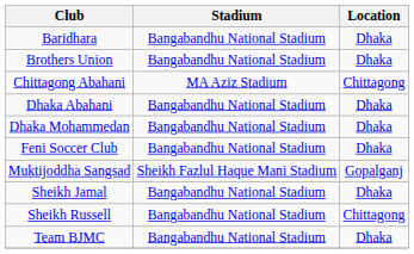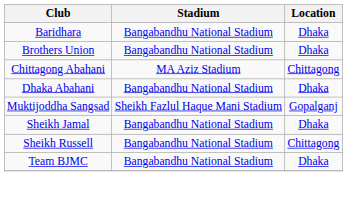 <table class="wikitable" style="text-align:center;">
 <tr>
 <th>Club</th>
 <th>Stadium</th>
 <th>Location</th>
 </tr>
 <tr>
 <td><a href='#'>Baridhara</a></td>
 <td><a href='#'>Bangabandhu National Stadium</a></td>
 <td><a href='#'>Dhaka</a></td>
 </tr>
 <tr>
 <td><a href='#'>Brothers Union</a></td>
 <td><a href='#'>Bangabandhu National Stadium</a></td>
 <td><a href='#'>Dhaka</a></td>
 </tr>
 <tr>
 <td><a href='#'>Chittagong Abahani</a></td>
 <td><a href='#'>MA Aziz Stadium</a></td>
 <td><a href='#'>Chittagong</a></td>
 </tr>
 <tr>
 <td><a href='#'>Dhaka Abahani</a></td>
 <td><a href='#'>Bangabandhu National Stadium</a></td>
 <td><a href='#'>Dhaka</a></td>
 </tr>
 <tr>
-<td><a href='#'>Dhaka Mohammedan</a></td>
-<td><a href='#'>Bangabandhu National Stadium</a></td>
-<td><a href='#'>Dhaka</a></td>
-</tr>
-<tr>
-<td><a href='#'>Feni Soccer Club</a></td>
-<td><a href='#'>Bangabandhu National Stadium</a></td>
-<td><a href='#'>Dhaka</a></td>
-</tr>
-<tr>
 <td><a href='#'>Muktijoddha Sangsad</a></td>
 <td><a href='#'>Sheikh Fazlul Haque Mani Stadium</a></td>
 <td><a href='#'>Gopalganj</a></td>
 </tr>
 <tr>
 <td><a href='#'>Sheikh Jamal</a></td>
 <td><a href='#'>Bangabandhu National Stadium</a></td>
 <td><a href='#'>Dhaka</a></td>
 </tr>
 <tr>
 <td><a href='#'>Sheikh Russell</a></td>
 <td><a href='#'>Bangabandhu National Stadium</a></td>
 <td><a href='#'>Chittagong</a></td>
 </tr>
 <tr>
 <td><a href='#'>Team BJMC</a></td>
 <td><a href='#'>Bangabandhu National Stadium</a></td>
 <td><a href='#'>Dhaka</a></td>
 </tr>
 <tr>
 </tr>
 </table>
